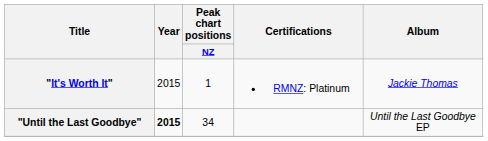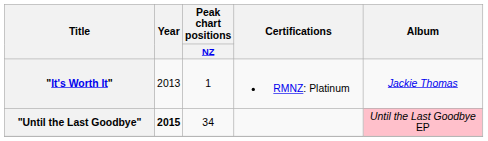 <table class="wikitable plainrowheaders" style="text-align:center;">
 <tr>
 <th scope="col" rowspan="2" style="width:14em;">Title</th>
 <th scope="col" rowspan="2" style="width:1em;">Year</th>
 <th scope="col" colspan="1">Peak chart positions</th>
 <th scope="col" rowspan="2" style="width:12em;">Certifications</th>
 <th scope="col" rowspan="2" style="width:11em;">Album</th>
 </tr>
 <tr>
 <th scope="col" style="width:3em;font-size:90%;"><a href='#'>NZ</a><br></th>
 </tr>
 <tr>
 <th scope="row">"<a href='#'>It's Worth It</a>"</th>
-<td>2015</td>
+<td>2013</td>
 <td>1</td>
 <td><br><ul><li><a href='#'>RMNZ</a>: Platinum</li></ul></td>
 <td><em><a href='#'>Jackie Thomas</a></em></td>
 </tr>
 <tr>
 <th scope="row">"Until the Last Goodbye"</th>
 <td><strong>2015</strong></td>
 <td>34</td>
 <td></td>
-<td><em>Until the Last Goodbye</em> EP</td>
+<td style="background: pink;"><em>Until the Last Goodbye</em> EP</td>
 </tr>
 <tr>
 </tr>
 </table>
